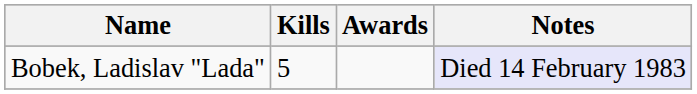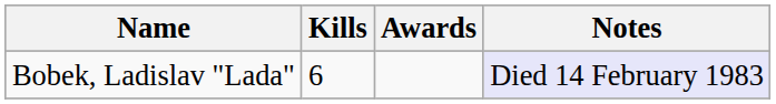 <table class=wikitable>
 <tr>
 <th>Name</th>
 <th>Kills</th>
 <th>Awards</th>
 <th>Notes</th>
 </tr>
 <tr>
 <td>Bobek, Ladislav "Lada"</td>
-<td>5</td>
+<td>6</td>
 <td></td>
 <td style="background: lavender;">Died 14 February 1983</td>
 </tr>
 </table>
